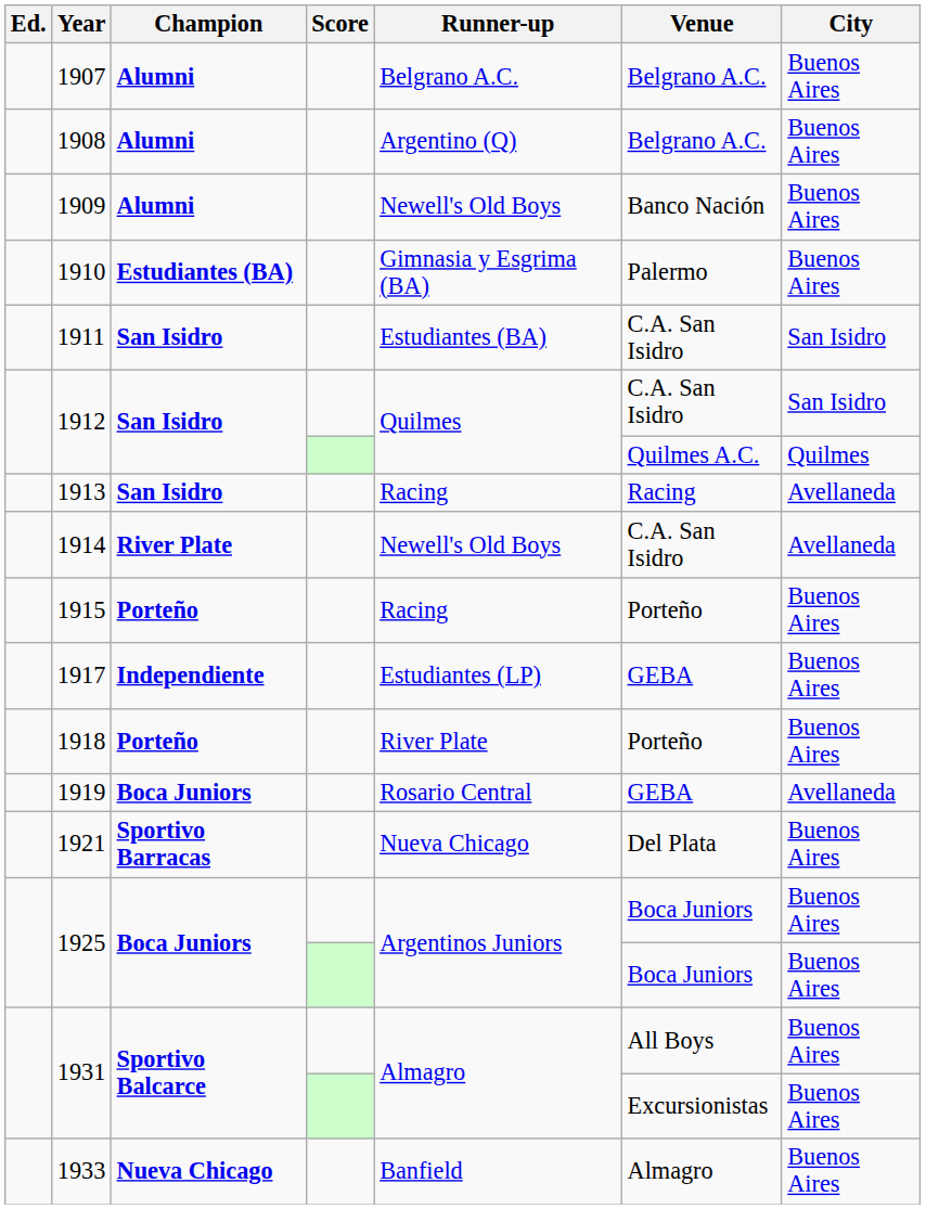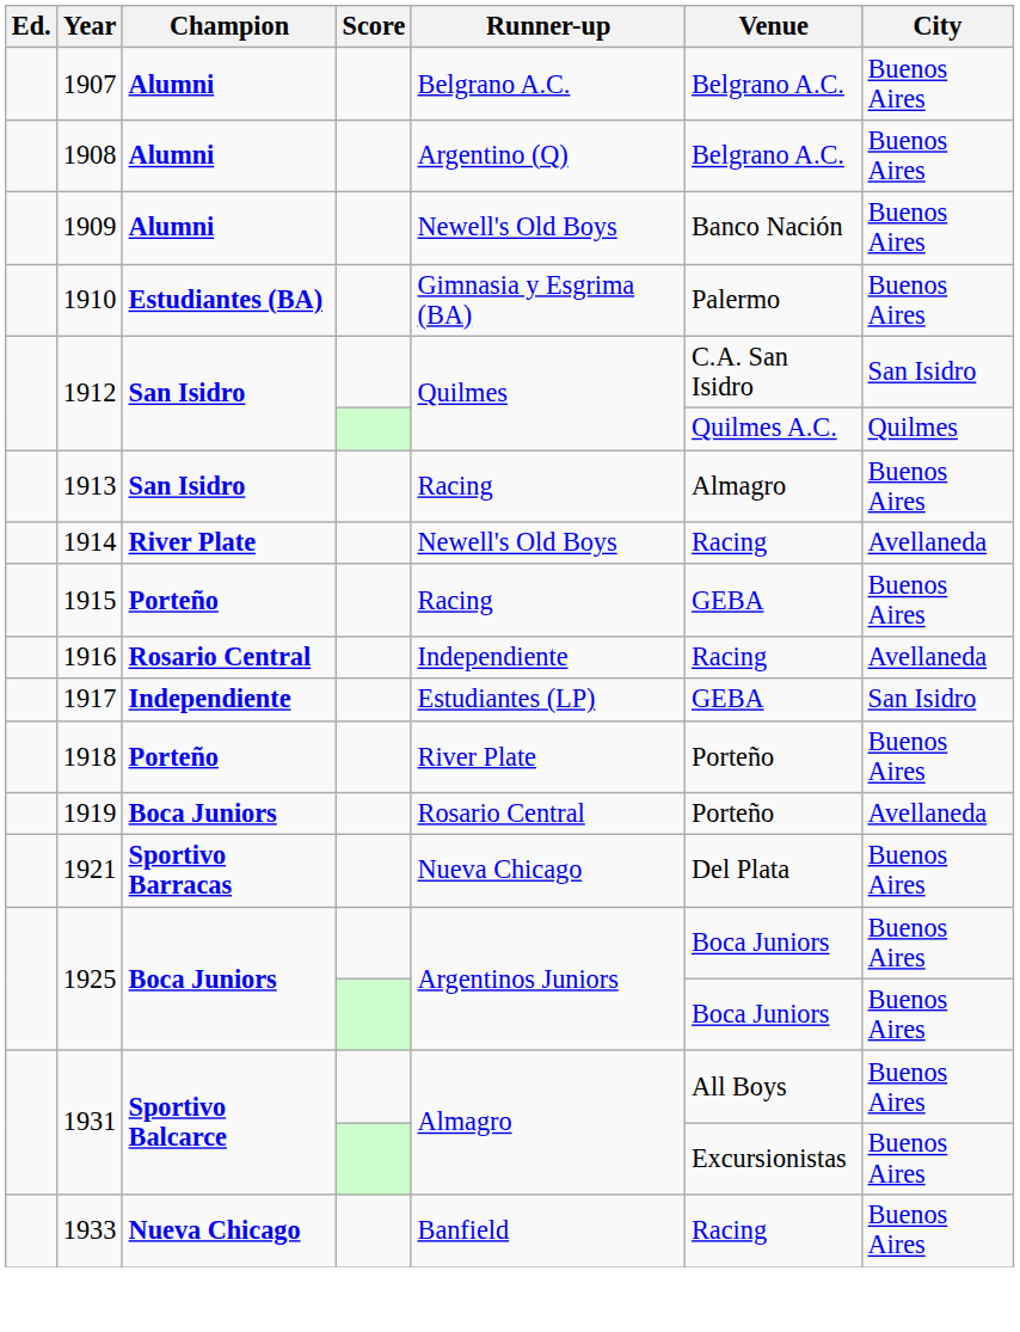 <table class="wikitable sortable" style="text-align:">
 <tr>
 <th width= px>Ed.</th>
 <th width= px>Year</th>
 <th width= px>Champion</th>
 <th width= px>Score</th>
 <th width= px>Runner-up</th>
 <th width= px>Venue</th>
 <th width= px>City</th>
 </tr>
 <tr>
 <td></td>
 <td>1907</td>
 <td><strong><a href='#'>Alumni</a></strong> </td>
 <td></td>
 <td><a href='#'>Belgrano A.C.</a></td>
 <td><a href='#'>Belgrano A.C.</a></td>
 <td><a href='#'>Buenos Aires</a></td>
 </tr>
 <tr>
 <td></td>
 <td>1908</td>
 <td><strong><a href='#'>Alumni</a></strong> </td>
 <td></td>
 <td><a href='#'>Argentino (Q)</a></td>
 <td><a href='#'>Belgrano A.C.</a></td>
 <td><a href='#'>Buenos Aires</a></td>
 </tr>
 <tr>
 <td></td>
 <td>1909</td>
 <td><strong><a href='#'>Alumni</a></strong> </td>
 <td></td>
 <td><a href='#'>Newell's Old Boys</a></td>
 <td>Banco Nación </td>
 <td><a href='#'>Buenos Aires</a></td>
 </tr>
 <tr>
 <td></td>
 <td>1910</td>
 <td><strong><a href='#'>Estudiantes (BA)</a></strong> </td>
 <td></td>
 <td><a href='#'>Gimnasia y Esgrima (BA)</a></td>
 <td>Palermo </td>
 <td><a href='#'>Buenos Aires</a></td>
 </tr>
 <tr>
-<td></td>
-<td>1911</td>
-<td><strong><a href='#'>San Isidro</a></strong> </td>
-<td></td>
-<td><a href='#'>Estudiantes (BA)</a></td>
-<td>C.A. San Isidro</td>
-<td><a href='#'>San Isidro</a></td>
-</tr>
-<tr>
 <td rowspan=2></td>
 <td rowspan=2>1912</td>
 <td rowspan=2><strong><a href='#'>San Isidro</a></strong> </td>
 <td></td>
 <td rowspan=2><a href='#'>Quilmes</a></td>
 <td>C.A. San Isidro</td>
 <td><a href='#'>San Isidro</a></td>
 </tr>
 <tr>
 <td bgcolor=#ccffcc></td>
 <td><a href='#'>Quilmes A.C.</a></td>
 <td><a href='#'>Quilmes</a></td>
 </tr>
 <tr>
 <td></td>
 <td>1913</td>
 <td><strong><a href='#'>San Isidro</a></strong> </td>
 <td></td>
 <td><a href='#'>Racing</a></td>
-<td><a href='#'>Racing</a></td>
-<td><a href='#'>Avellaneda</a></td>
+<td>Almagro </td>
+<td><a href='#'>Buenos Aires</a></td>
 </tr>
 <tr>
 <td></td>
 <td>1914</td>
 <td><strong><a href='#'>River Plate</a></strong> </td>
 <td></td>
 <td><a href='#'>Newell's Old Boys</a></td>
-<td>C.A. San Isidro</td>
+<td><a href='#'>Racing</a></td>
 <td><a href='#'>Avellaneda</a></td>
 </tr>
 <tr>
 <td></td>
 <td>1915</td>
 <td><strong><a href='#'>Porteño</a></strong> </td>
 <td></td>
 <td><a href='#'>Racing</a></td>
-<td>Porteño </td>
+<td><a href='#'>GEBA</a></td>
 <td><a href='#'>Buenos Aires</a></td>
+</tr>
+<tr>
+<td></td>
+<td>1916</td>
+<td><strong><a href='#'>Rosario Central</a></strong> </td>
+<td></td>
+<td><a href='#'>Independiente</a></td>
+<td><a href='#'>Racing</a></td>
+<td><a href='#'>Avellaneda</a></td>
 </tr>
 <tr>
 <td></td>
 <td>1917</td>
 <td><strong><a href='#'>Independiente</a></strong> </td>
 <td></td>
 <td><a href='#'>Estudiantes (LP)</a></td>
 <td><a href='#'>GEBA</a></td>
-<td><a href='#'>Buenos Aires</a></td>
+<td><a href='#'>San Isidro</a></td>
 </tr>
 <tr>
 <td></td>
 <td>1918</td>
 <td><strong><a href='#'>Porteño</a></strong> </td>
 <td></td>
 <td><a href='#'>River Plate</a></td>
 <td>Porteño </td>
 <td><a href='#'>Buenos Aires</a></td>
 </tr>
 <tr>
 <td></td>
 <td>1919</td>
 <td><strong><a href='#'>Boca Juniors</a></strong> </td>
 <td></td>
 <td><a href='#'>Rosario Central</a></td>
-<td><a href='#'>GEBA</a></td>
+<td>Porteño </td>
 <td><a href='#'>Avellaneda</a></td>
 </tr>
 <tr>
 <td></td>
 <td>1921</td>
 <td><strong> <a href='#'>Sportivo Barracas</a></strong> </td>
 <td></td>
 <td><a href='#'>Nueva Chicago</a></td>
 <td>Del Plata </td>
 <td><a href='#'>Buenos Aires</a></td>
 </tr>
 <tr>
 <td rowspan=2></td>
 <td rowspan=2>1925</td>
 <td rowspan=2><strong><a href='#'>Boca Juniors</a></strong> </td>
 <td></td>
 <td rowspan=2><a href='#'>Argentinos Juniors</a></td>
 <td><a href='#'>Boca Juniors</a></td>
 <td><a href='#'>Buenos Aires</a></td>
 </tr>
 <tr>
 <td bgcolor=#ccffcc></td>
 <td><a href='#'>Boca Juniors</a></td>
 <td><a href='#'>Buenos Aires</a></td>
 </tr>
 <tr>
 <td rowspan=2></td>
 <td rowspan=2>1931</td>
 <td rowspan=2><strong><a href='#'>Sportivo Balcarce</a></strong> </td>
 <td></td>
 <td rowspan=2><a href='#'>Almagro</a></td>
 <td>All Boys</td>
 <td><a href='#'>Buenos Aires</a></td>
 </tr>
 <tr>
 <td bgcolor=#ccffcc></td>
 <td>Excursionistas</td>
 <td><a href='#'>Buenos Aires</a></td>
 </tr>
 <tr>
 <td></td>
 <td>1933</td>
 <td><strong><a href='#'>Nueva Chicago</a></strong> </td>
 <td></td>
 <td><a href='#'>Banfield</a></td>
-<td>Almagro </td>
+<td><a href='#'>Racing</a></td>
 <td><a href='#'>Buenos Aires</a></td>
 </tr>
 </table>
